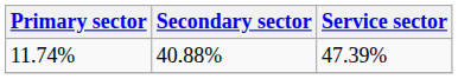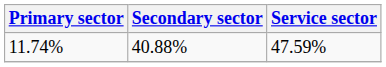 <table class="wikitable" border="1">
 <tr>
 <th><a href='#'>Primary sector</a></th>
 <th><a href='#'>Secondary sector</a></th>
 <th><a href='#'>Service sector</a></th>
 </tr>
 <tr>
 <td>11.74%</td>
 <td>40.88%</td>
-<td>47.39%</td>
+<td>47.59%</td>
 </tr>
 <tr>
 </tr>
 </table>
